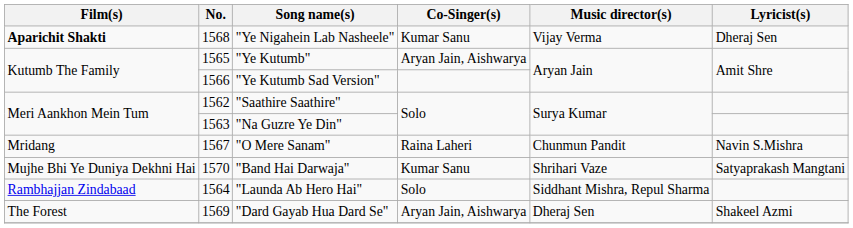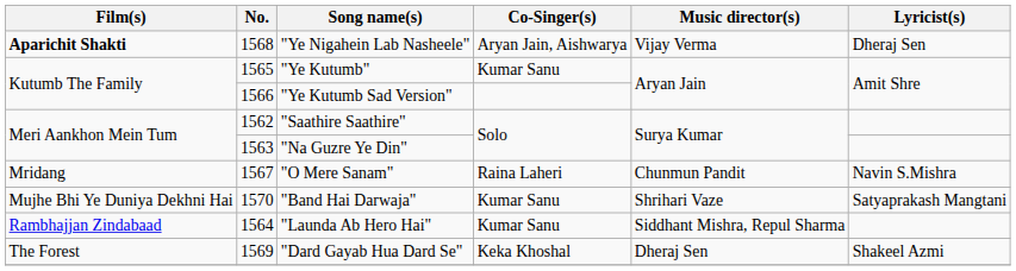 <table class="wikitable sortable">
 <tr>
 <th>Film(s)</th>
 <th>No.</th>
 <th>Song name(s)</th>
 <th>Co-Singer(s)</th>
 <th>Music director(s)</th>
 <th>Lyricist(s)</th>
 </tr>
 <tr>
 <td><strong>Aparichit Shakti</strong></td>
 <td>1568</td>
 <td>"Ye Nigahein Lab Nasheele"</td>
-<td>Kumar Sanu</td>
+<td>Aryan Jain, Aishwarya</td>
 <td>Vijay Verma</td>
 <td>Dheraj Sen</td>
 </tr>
 <tr>
 <td rowspan="2">Kutumb The Family</td>
 <td>1565</td>
 <td>"Ye Kutumb"</td>
-<td>Aryan Jain, Aishwarya</td>
+<td>Kumar Sanu</td>
 <td rowspan="2">Aryan Jain</td>
 <td rowspan="2">Amit Shre</td>
 </tr>
 <tr>
 <td>1566</td>
 <td>"Ye Kutumb Sad Version"</td>
 <td></td>
 </tr>
 <tr>
 <td rowspan="2">Meri Aankhon Mein Tum</td>
 <td>1562</td>
 <td>"Saathire Saathire"</td>
 <td rowspan="2">Solo</td>
 <td rowspan="2">Surya Kumar</td>
 <td></td>
 </tr>
 <tr>
 <td>1563</td>
 <td>"Na Guzre Ye Din"</td>
 <td></td>
 </tr>
 <tr>
 <td>Mridang</td>
 <td>1567</td>
 <td>"O Mere Sanam"</td>
 <td>Raina Laheri</td>
 <td>Chunmun Pandit</td>
 <td>Navin S.Mishra</td>
 </tr>
 <tr>
 <td>Mujhe Bhi Ye Duniya Dekhni Hai</td>
 <td>1570</td>
 <td>"Band Hai Darwaja"</td>
 <td>Kumar Sanu</td>
 <td>Shrihari Vaze</td>
 <td>Satyaprakash Mangtani</td>
 </tr>
 <tr>
 <td><a href='#'>Rambhajjan Zindabaad</a></td>
 <td>1564</td>
 <td>"Launda Ab Hero Hai"</td>
-<td>Solo</td>
+<td>Kumar Sanu</td>
 <td>Siddhant Mishra, Repul Sharma</td>
 <td></td>
 </tr>
 <tr>
 <td>The Forest</td>
 <td>1569</td>
 <td>"Dard Gayab Hua Dard Se"</td>
-<td>Aryan Jain, Aishwarya</td>
+<td>Keka Khoshal</td>
 <td>Dheraj Sen</td>
 <td>Shakeel Azmi</td>
 </tr>
 <tr>
 </tr>
 </table>
